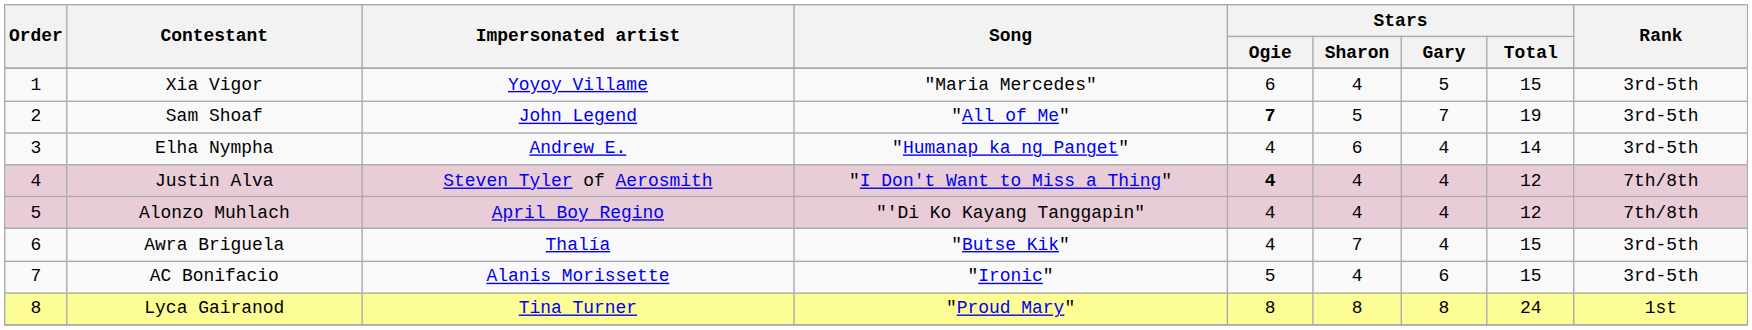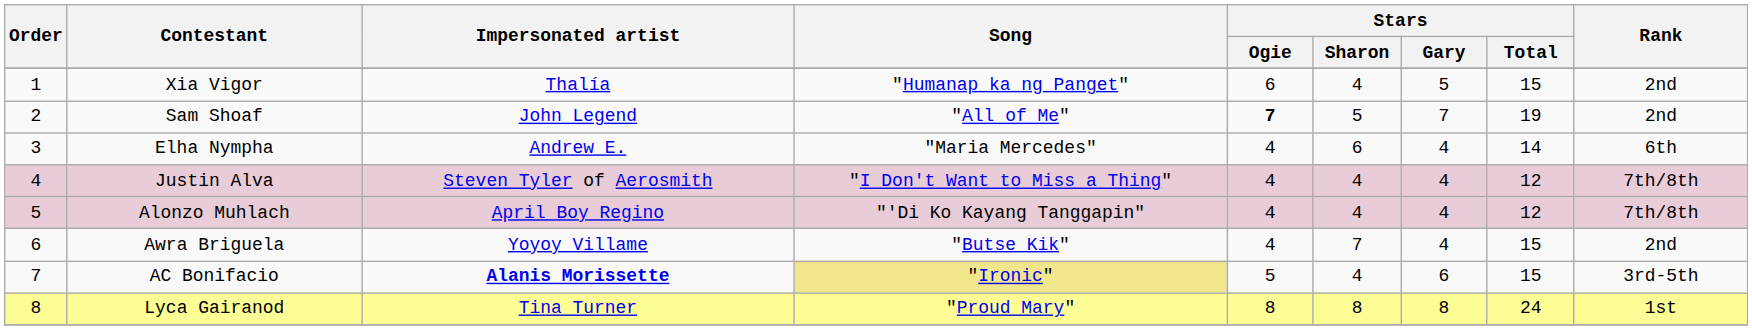 <table class="wikitable" style="text-align:center; line-height:17px; width:100%;">
 <tr>
 <th rowspan="2" style="width:03%;">Order</th>
 <th rowspan="2" style="width:17%;">Contestant</th>
 <th rowspan="2" style="width:25%;">Impersonated artist</th>
 <th rowspan="2" style="width:25%;">Song</th>
 <th colspan="4" style="width:20%;">Stars</th>
 <th rowspan="2" style="width:10%;">Rank</th>
 </tr>
 <tr>
 <th style="width:05%;">Ogie</th>
 <th style="width:05%;">Sharon</th>
 <th style="width:05%;">Gary</th>
 <th style="width:05%;">Total</th>
 </tr>
 <tr>
 </tr>
 <tr>
 <td>1</td>
 <td>Xia Vigor</td>
-<td><a href='#'>Yoyoy Villame</a></td>
-<td>"Maria Mercedes"</td>
+<td><a href='#'>Thalía</a></td>
+<td>"<a href='#'>Humanap ka ng Panget</a>"</td>
 <td>6</td>
 <td>4</td>
 <td>5</td>
 <td>15</td>
-<td>3rd-5th</td>
+<td>2nd</td>
 </tr>
 <tr>
 <td>2</td>
 <td>Sam Shoaf</td>
 <td><a href='#'>John Legend</a></td>
 <td>"<a href='#'>All of Me</a>"</td>
 <td><strong>7</strong></td>
 <td>5</td>
 <td>7</td>
 <td>19</td>
-<td>3rd-5th</td>
+<td>2nd</td>
 </tr>
 <tr>
 <td>3</td>
 <td>Elha Nympha</td>
 <td><a href='#'>Andrew E.</a></td>
-<td>"<a href='#'>Humanap ka ng Panget</a>"</td>
+<td>"Maria Mercedes"</td>
 <td>4</td>
 <td>6</td>
 <td>4</td>
 <td>14</td>
-<td>3rd-5th</td>
+<td>6th</td>
 </tr>
 <tr>
 <td style="background:#E8CCD7">4</td>
 <td style="background:#E8CCD7">Justin Alva</td>
 <td style="background:#E8CCD7"><a href='#'>Steven Tyler</a> of <a href='#'>Aerosmith</a></td>
 <td style="background:#E8CCD7">"<a href='#'>I Don't Want to Miss a Thing</a>"</td>
-<td style="background:#E8CCD7"><strong>4</strong></td>
+<td style="background:#E8CCD7">4</td>
 <td style="background:#E8CCD7">4</td>
 <td style="background:#E8CCD7">4</td>
 <td style="background:#E8CCD7">12</td>
 <td style="background:#E8CCD7">7th/8th</td>
 </tr>
 <tr>
 <td style="background:#E8CCD7">5</td>
 <td style="background:#E8CCD7">Alonzo Muhlach</td>
 <td style="background:#E8CCD7"><a href='#'>April Boy Regino</a></td>
 <td style="background:#E8CCD7">"'Di Ko Kayang Tanggapin"</td>
 <td style="background:#E8CCD7">4</td>
 <td style="background:#E8CCD7">4</td>
 <td style="background:#E8CCD7">4</td>
 <td style="background:#E8CCD7">12</td>
 <td style="background:#E8CCD7">7th/8th</td>
 </tr>
 <tr>
 <td>6</td>
 <td>Awra Briguela</td>
-<td><a href='#'>Thalía</a></td>
+<td><a href='#'>Yoyoy Villame</a></td>
 <td>"<a href='#'>Butse Kik</a>"</td>
 <td>4</td>
 <td>7</td>
 <td>4</td>
 <td>15</td>
-<td>3rd-5th</td>
+<td>2nd</td>
 </tr>
 <tr>
 <td>7</td>
 <td>AC Bonifacio</td>
-<td><a href='#'>Alanis Morissette</a></td>
-<td>"<a href='#'>Ironic</a>"</td>
+<td><strong><a href='#'>Alanis Morissette</a></strong></td>
+<td style="background: khaki;">"<a href='#'>Ironic</a>"</td>
 <td>5</td>
 <td>4</td>
 <td>6</td>
 <td>15</td>
 <td>3rd-5th</td>
 </tr>
 <tr>
 <td style="background:#FDFD96">8</td>
 <td style="background:#FDFD96">Lyca Gairanod</td>
 <td style="background:#FDFD96"><a href='#'>Tina Turner</a></td>
 <td style="background:#FDFD96">"<a href='#'>Proud Mary</a>"</td>
 <td style="background:#FDFD96">8</td>
 <td style="background:#FDFD96">8</td>
 <td style="background:#FDFD96">8</td>
 <td style="background:#FDFD96">24</td>
 <td style="background:#FDFD96">1st</td>
 </tr>
 <tr>
 </tr>
 </table>
